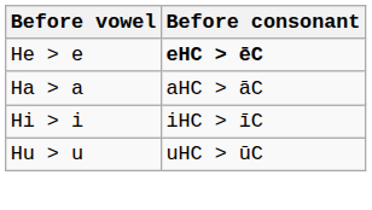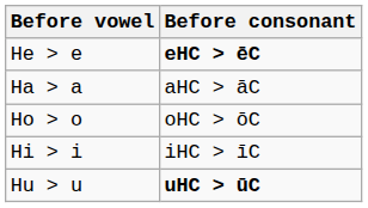 <table class="wikitable">
 <tr>
 <th>Before vowel</th>
 <th>Before consonant</th>
 </tr>
 <tr>
 <td>He > e</td>
 <td><strong>eHC > ēC</strong></td>
 </tr>
 <tr>
 <td>Ha > a</td>
 <td>aHC > āC</td>
 </tr>
 <tr>
+<td>Ho > o</td>
+<td>oHC > ōC</td>
+</tr>
+<tr>
 <td>Hi > i</td>
 <td>iHC > īC</td>
 </tr>
 <tr>
 <td>Hu > u</td>
-<td>uHC > ūC</td>
+<td><strong>uHC > ūC</strong></td>
 </tr>
 </table>
